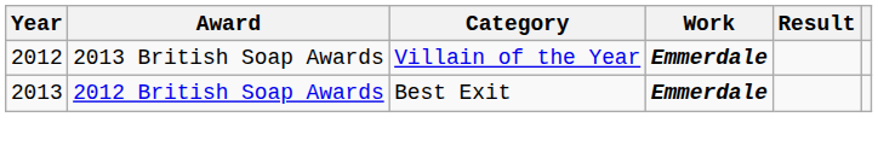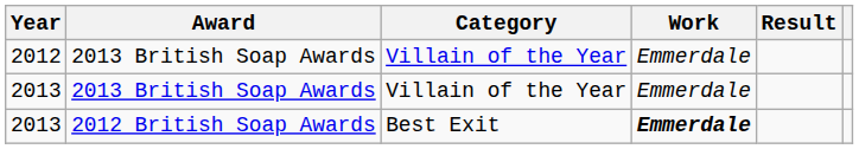 <table class="wikitable">
 <tr>
 <th>Year</th>
 <th>Award</th>
 <th>Category</th>
 <th>Work</th>
 <th>Result</th>
 <th></th>
 </tr>
 <tr>
 <td>2012</td>
 <td>2013 British Soap Awards</td>
 <td><a href='#'>Villain of the Year</a></td>
-<td><strong><em>Emmerdale</em></strong></td>
+<td><em>Emmerdale</em></td>
+<td></td>
+<td align="center"></td>
+</tr>
+<tr>
+<td>2013</td>
+<td><a href='#'>2013 British Soap Awards</a></td>
+<td>Villain of the Year</td>
+<td><em>Emmerdale</em></td>
 <td></td>
 <td align="center"></td>
 </tr>
 <tr>
 <td>2013</td>
 <td><a href='#'>2012 British Soap Awards</a></td>
 <td>Best Exit</td>
 <td><strong><em>Emmerdale</em></strong></td>
 <td></td>
 <td align="center"></td>
 </tr>
 </table>
